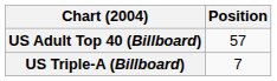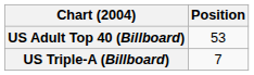 <table class="wikitable plainrowheaders" style="text-align:center">
 <tr>
 <th>Chart (2004)</th>
 <th>Position</th>
 </tr>
 <tr>
 <th scope="row">US Adult Top 40 (<em>Billboard</em>)</th>
-<td>57</td>
+<td>53</td>
 </tr>
 <tr>
 <th scope="row">US Triple-A (<em>Billboard</em>)</th>
 <td>7</td>
 </tr>
 </table>
